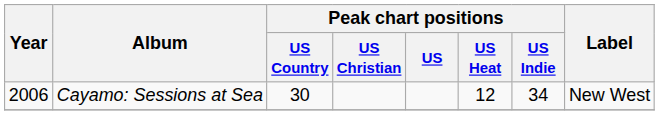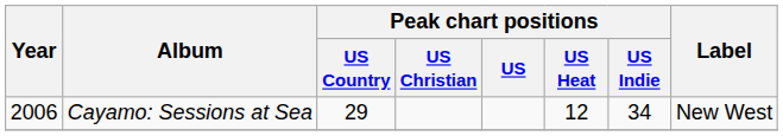 <table class="wikitable">
 <tr>
 <th rowspan="2">Year</th>
 <th rowspan="2">Album</th>
 <th colspan="5">Peak chart positions</th>
 <th rowspan="2">Label</th>
 </tr>
 <tr>
 <th width="40"><small><a href='#'>US Country</a></small></th>
 <th width="40"><small><a href='#'>US Christian</a></small></th>
 <th width="40"><small><a href='#'>US</a></small></th>
 <th width="40"><small><a href='#'>US Heat</a></small></th>
 <th width="40"><small><a href='#'>US Indie</a></small></th>
 </tr>
 <tr>
 <td>2006</td>
 <td><em>Cayamo: Sessions at Sea</em></td>
-<td align="center">30</td>
+<td align="center">29</td>
 <td></td>
 <td></td>
 <td align="center">12</td>
 <td align="center">34</td>
 <td>New West</td>
 </tr>
 <tr>
 </tr>
 </table>
